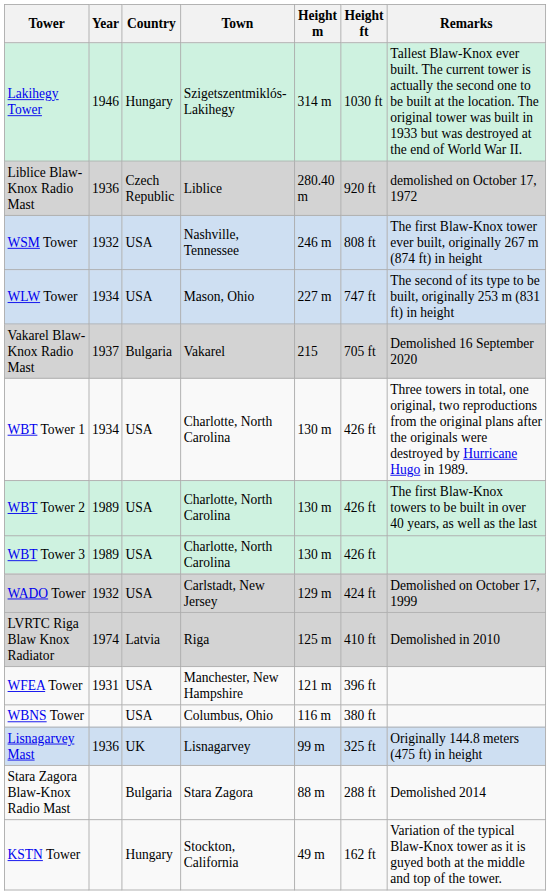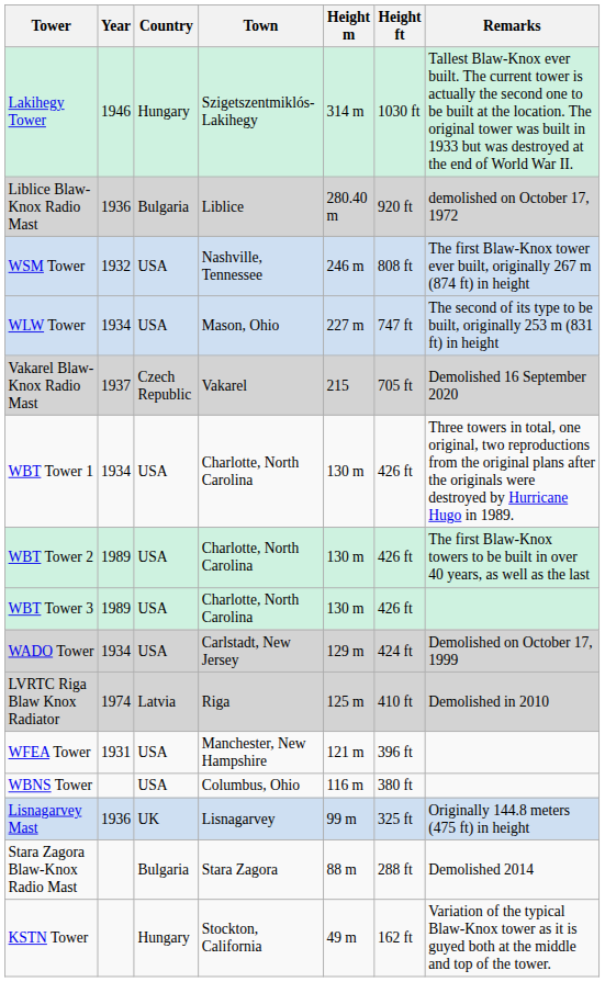 <table class="wikitable sortable" style="font-size:95%;">
 <tr>
 <th>Tower</th>
 <th>Year</th>
 <th>Country</th>
 <th>Town</th>
 <th>Height m</th>
 <th>Height ft</th>
 <th>Remarks</th>
 </tr>
 <tr style="background:#cef2e0;">
 <td><a href='#'>Lakihegy Tower</a></td>
 <td>1946</td>
 <td>Hungary</td>
 <td>Szigetszentmiklós-Lakihegy</td>
 <td>314 m</td>
 <td>1030 ft</td>
 <td>Tallest Blaw-Knox ever built. The current tower is actually the second one to be built at the location. The original tower was built in 1933 but was destroyed at the end of World War II.</td>
 </tr>
 <tr style="background:#d3d3d3;">
 <td>Liblice Blaw-Knox Radio Mast</td>
 <td>1936</td>
-<td>Czech Republic</td>
+<td>Bulgaria</td>
 <td>Liblice</td>
 <td>280.40 m</td>
 <td>920 ft</td>
 <td>demolished on October 17, 1972</td>
 </tr>
 <tr style="background:#cedff2;">
 <td><a href='#'>WSM</a> Tower</td>
 <td>1932</td>
 <td>USA</td>
 <td>Nashville, Tennessee</td>
 <td>246 m</td>
 <td>808 ft</td>
 <td>The first Blaw-Knox tower ever built, originally 267 m (874 ft) in height</td>
 </tr>
 <tr style="background:#cedff2;">
 <td><a href='#'>WLW</a> Tower</td>
 <td>1934</td>
 <td>USA</td>
 <td>Mason, Ohio</td>
 <td>227 m</td>
 <td>747 ft</td>
 <td>The second of its type to be built, originally 253 m (831 ft) in height</td>
 </tr>
 <tr style="background:#d3d3d3;">
 <td>Vakarel Blaw-Knox Radio Mast</td>
 <td>1937</td>
-<td>Bulgaria</td>
+<td>Czech Republic</td>
 <td>Vakarel</td>
 <td>215</td>
 <td>705 ft</td>
 <td>Demolished 16 September 2020</td>
 </tr>
 <tr>
 <td><a href='#'>WBT</a> Tower 1</td>
 <td>1934</td>
 <td>USA</td>
 <td>Charlotte, North Carolina</td>
 <td>130 m</td>
 <td>426 ft</td>
 <td>Three towers in total, one original, two reproductions from the original plans after the originals were destroyed by <a href='#'>Hurricane Hugo</a> in 1989.</td>
 </tr>
 <tr style="background:#cef2e0;">
 <td><a href='#'>WBT</a> Tower 2</td>
 <td>1989</td>
 <td>USA</td>
 <td>Charlotte, North Carolina</td>
 <td>130 m</td>
 <td>426 ft</td>
 <td>The first Blaw-Knox towers to be built in over 40 years, as well as the last</td>
 </tr>
 <tr style="background:#cef2e0;">
 <td><a href='#'>WBT</a> Tower 3</td>
 <td>1989</td>
 <td>USA</td>
 <td>Charlotte, North Carolina</td>
 <td>130 m</td>
 <td>426 ft</td>
 <td></td>
 </tr>
 <tr style="background:#d3d3d3;">
 <td><a href='#'>WADO</a> Tower</td>
-<td>1932</td>
+<td>1934</td>
 <td>USA</td>
 <td>Carlstadt, New Jersey</td>
 <td>129 m</td>
 <td>424 ft</td>
 <td>Demolished on October 17, 1999</td>
 </tr>
 <tr style="background:#d3d3d3;">
 <td>LVRTC Riga Blaw Knox Radiator</td>
 <td>1974</td>
 <td>Latvia</td>
 <td>Riga</td>
 <td>125 m</td>
 <td>410 ft</td>
 <td>Demolished in 2010</td>
 </tr>
 <tr>
 <td><a href='#'>WFEA</a> Tower</td>
 <td>1931</td>
 <td>USA</td>
 <td>Manchester, New Hampshire</td>
 <td>121 m</td>
 <td>396 ft</td>
 <td></td>
 </tr>
 <tr>
 <td><a href='#'>WBNS</a> Tower</td>
 <td></td>
 <td>USA</td>
 <td>Columbus, Ohio</td>
 <td>116 m</td>
 <td>380 ft</td>
 <td></td>
 </tr>
 <tr style="background:#cedff2;">
 <td><a href='#'>Lisnagarvey Mast</a></td>
 <td>1936</td>
 <td>UK</td>
 <td>Lisnagarvey</td>
 <td>99 m</td>
 <td>325 ft</td>
 <td>Originally 144.8 meters (475 ft) in height</td>
 </tr>
 <tr>
 <td>Stara Zagora Blaw-Knox Radio Mast</td>
 <td></td>
 <td>Bulgaria</td>
 <td>Stara Zagora</td>
 <td>88 m</td>
 <td>288 ft</td>
 <td>Demolished 2014</td>
 </tr>
 <tr>
 <td><a href='#'>KSTN</a> Tower</td>
 <td></td>
 <td>Hungary</td>
 <td>Stockton, California</td>
 <td>49 m</td>
 <td>162 ft</td>
 <td>Variation of the typical Blaw-Knox tower as it is guyed both at the middle and top of the tower.</td>
 </tr>
 </table>
